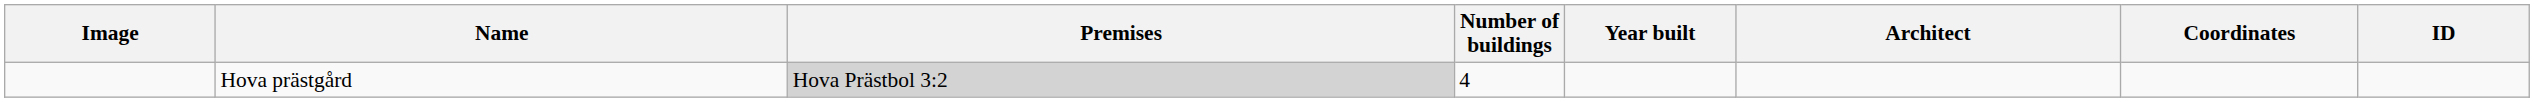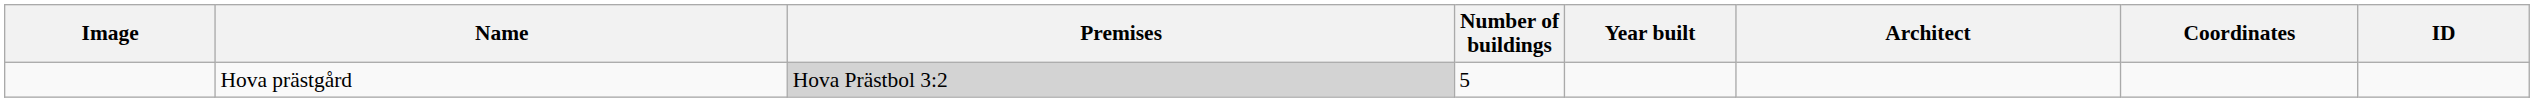 <table class="wikitable" width="95%">
 <tr>
 <th width="150">Image</th>
 <th>Name</th>
 <th>Premises</th>
 <th width="75">Number of<br>buildings</th>
 <th width="120">Year built</th>
 <th>Architect</th>
 <th width="170">Coordinates</th>
 <th width="120">ID</th>
 </tr>
 <tr>
 <td></td>
 <td>Hova prästgård</td>
 <td style="background: lightgrey;">Hova Prästbol 3:2</td>
-<td>4</td>
+<td>5</td>
 <td></td>
 <td></td>
 <td></td>
 <td></td>
 </tr>
 </table>
